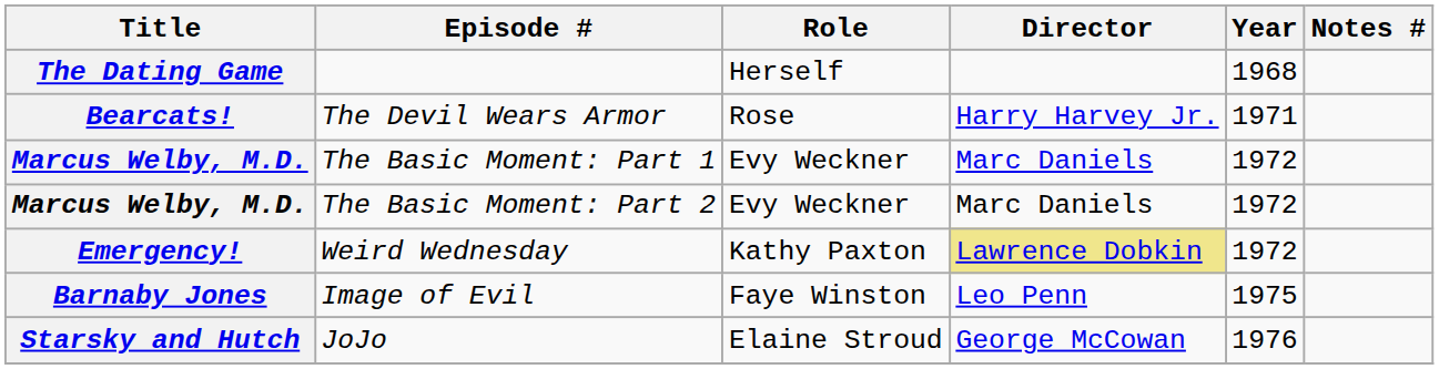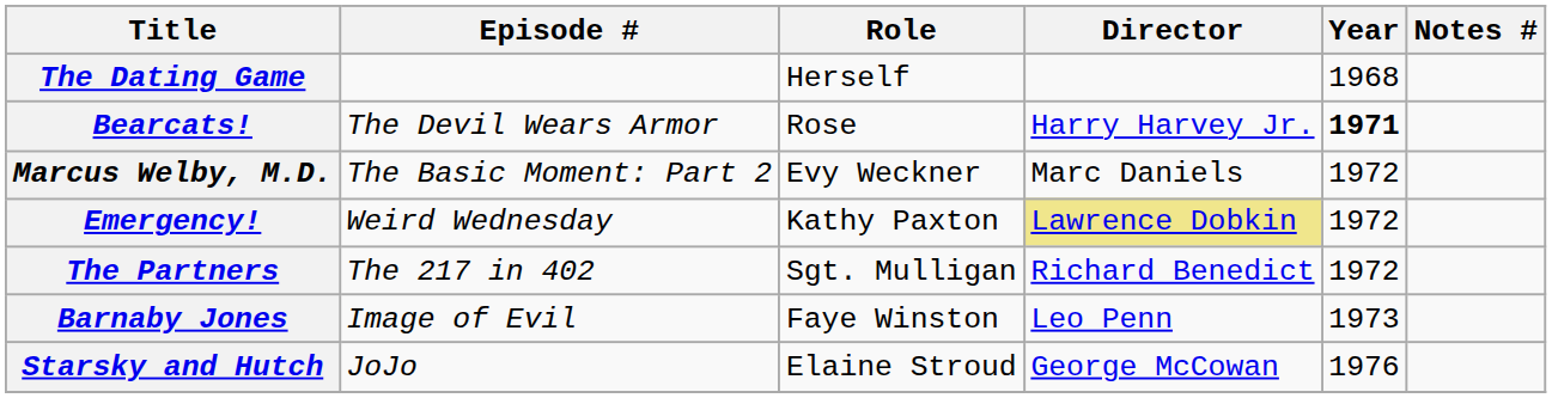 <table class="wikitable plainrowheaders sortable">
 <tr>
 <th scope="col">Title</th>
 <th scope="col" class="unsortable">Episode #</th>
 <th scope="col">Role</th>
 <th scope="col">Director</th>
 <th scope="col">Year</th>
 <th scope="col" class="unsortable">Notes #</th>
 </tr>
 <tr>
 <th scope="row"><em><a href='#'>The Dating Game</a></em></th>
 <td></td>
 <td>Herself</td>
 <td></td>
 <td>1968</td>
 <td></td>
 </tr>
 <tr>
 <th scope="row"><em><a href='#'>Bearcats!</a></em></th>
 <td><em>The Devil Wears Armor</em></td>
 <td>Rose</td>
 <td><a href='#'>Harry Harvey Jr.</a></td>
-<td>1971</td>
-<td></td>
-</tr>
-<tr>
-<th scope="row"><em><a href='#'>Marcus Welby, M.D.</a></em></th>
-<td><em>The Basic Moment: Part 1</em></td>
-<td>Evy Weckner</td>
-<td><a href='#'>Marc Daniels</a></td>
-<td>1972</td>
+<td><strong>1971</strong></td>
 <td></td>
 </tr>
 <tr>
 <th scope="row"><em>Marcus Welby, M.D.</em></th>
 <td><em>The Basic Moment: Part 2</em></td>
 <td>Evy Weckner</td>
 <td>Marc Daniels</td>
 <td>1972</td>
 <td></td>
 </tr>
 <tr>
 <th scope="row"><em><a href='#'>Emergency!</a></em></th>
 <td><em>Weird Wednesday</em></td>
 <td>Kathy Paxton</td>
 <td style="background: khaki;"><a href='#'>Lawrence Dobkin</a></td>
 <td>1972</td>
 <td></td>
 </tr>
 <tr>
+<th scope="row"><em><a href='#'>The Partners</a></em></th>
+<td><em>The 217 in 402</em></td>
+<td>Sgt. Mulligan</td>
+<td><a href='#'>Richard Benedict</a></td>
+<td>1972</td>
+<td></td>
+</tr>
+<tr>
 <th scope="row"><em><a href='#'>Barnaby Jones</a></em></th>
 <td><em>Image of Evil</em></td>
 <td>Faye Winston</td>
 <td><a href='#'>Leo Penn</a></td>
-<td>1975</td>
+<td>1973</td>
 <td></td>
 </tr>
 <tr>
 <th scope="row"><em><a href='#'>Starsky and Hutch</a></em></th>
 <td><em>JoJo</em></td>
 <td>Elaine Stroud</td>
 <td><a href='#'>George McCowan</a></td>
 <td>1976</td>
 <td></td>
 </tr>
 <tr>
 </tr>
 </table>
